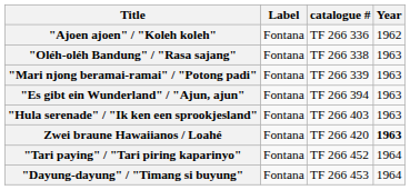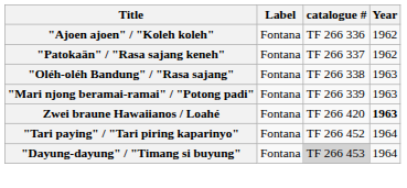 <table class="wikitable plainrowheaders sortable">
 <tr>
 <th scope="col">Title</th>
 <th scope="col">Label</th>
 <th scope="col" class="unsortable">catalogue #</th>
 <th scope="col">Year</th>
 </tr>
 <tr>
 <th scope="row">"Ajoen ajoen" / "Koleh koleh"</th>
 <td>Fontana</td>
 <td>TF 266 336</td>
 <td>1962</td>
 </tr>
 <tr>
+<th scope="row">"Patokaän" / "Rasa sajang keneh"</th>
+<td>Fontana</td>
+<td>TF 266 337</td>
+<td>1962</td>
+</tr>
+<tr>
 <th scope="row">"Oléh-oléh Bandung" / "Rasa sajang"</th>
 <td>Fontana</td>
 <td>TF 266 338</td>
 <td>1963</td>
 </tr>
 <tr>
 <th scope="row">"Mari njong beramai-ramai" / "Potong padi"</th>
 <td>Fontana</td>
 <td>TF 266 339</td>
-<td>1963</td>
-</tr>
-<tr>
-<th scope="row">"Es gibt ein Wunderland" / "Ajun, ajun"</th>
-<td>Fontana</td>
-<td>TF 266 394</td>
-<td>1963</td>
-</tr>
-<tr>
-<th scope="row">"Hula serenade" / "Ik ken een sprookjesland"</th>
-<td>Fontana</td>
-<td>TF 266 403</td>
 <td>1963</td>
 </tr>
 <tr>
 <th scope="row">Zwei braune Hawaiianos / Loahé</th>
 <td>Fontana</td>
 <td>TF 266 420</td>
 <td><strong>1963</strong></td>
 </tr>
 <tr>
 <th scope="row">"Tari paying" / "Tari piring kaparinyo"</th>
 <td>Fontana</td>
 <td>TF 266 452</td>
 <td>1964</td>
 </tr>
 <tr>
 <th scope="row">"Dayung-dayung" / "Timang si buyung"</th>
 <td>Fontana</td>
-<td>TF 266 453</td>
+<td style="background: lightgrey;">TF 266 453</td>
 <td>1964</td>
 </tr>
 </table>
